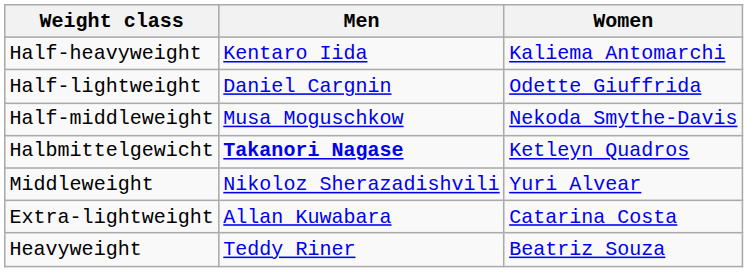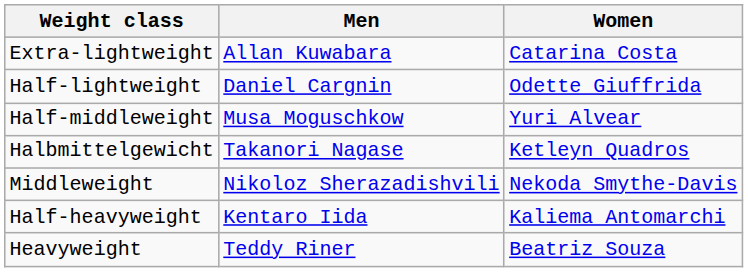 <table class="wikitable">
 <tr>
 <th>Weight class</th>
 <th>Men</th>
 <th>Women</th>
 </tr>
 <tr>
-<td>Half-heavyweight</td>
-<td><a href='#'>Kentaro Iida</a></td>
-<td><a href='#'>Kaliema Antomarchi</a></td>
+<td>Extra-lightweight</td>
+<td><a href='#'>Allan Kuwabara</a></td>
+<td><a href='#'>Catarina Costa</a></td>
 </tr>
 <tr>
 <td>Half-lightweight</td>
 <td><a href='#'>Daniel Cargnin</a></td>
 <td><a href='#'>Odette Giuffrida</a></td>
 </tr>
 <tr>
 <td>Half-middleweight</td>
 <td><a href='#'>Musa Moguschkow</a></td>
-<td><a href='#'>Nekoda Smythe-Davis</a></td>
+<td><a href='#'>Yuri Alvear</a></td>
 </tr>
 <tr>
 <td>Halbmittelgewicht</td>
-<td><strong><a href='#'>Takanori Nagase</a></strong></td>
+<td><a href='#'>Takanori Nagase</a></td>
 <td><a href='#'>Ketleyn Quadros</a></td>
 </tr>
 <tr>
 <td>Middleweight</td>
 <td><a href='#'>Nikoloz Sherazadishvili</a></td>
-<td><a href='#'>Yuri Alvear</a></td>
+<td><a href='#'>Nekoda Smythe-Davis</a></td>
 </tr>
 <tr>
-<td>Extra-lightweight</td>
-<td><a href='#'>Allan Kuwabara</a></td>
-<td><a href='#'>Catarina Costa</a></td>
+<td>Half-heavyweight</td>
+<td><a href='#'>Kentaro Iida</a></td>
+<td><a href='#'>Kaliema Antomarchi</a></td>
 </tr>
 <tr>
 <td>Heavyweight</td>
 <td><a href='#'>Teddy Riner</a></td>
 <td><a href='#'>Beatriz Souza</a></td>
 </tr>
 </table>
